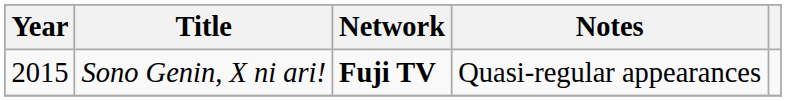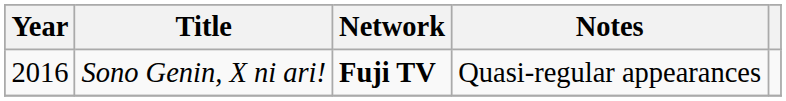 <table class="wikitable">
 <tr>
 <th>Year</th>
 <th>Title</th>
 <th>Network</th>
 <th>Notes</th>
 <th></th>
 </tr>
 <tr>
-<td>2015</td>
+<td>2016</td>
 <td><em>Sono Genin, X ni ari!</em></td>
 <td><strong>Fuji TV</strong></td>
 <td>Quasi-regular appearances</td>
 <td></td>
 </tr>
 <tr>
 </tr>
 </table>
